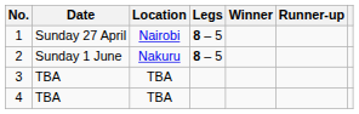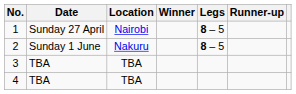 <table class="wikitable">
 <tr>
 <th>No.</th>
 <th>Date</th>
 <th>Location</th>
+<th>Winner</th>
 <th>Legs</th>
-<th>Winner</th>
 <th>Runner-up</th>
 <th></th>
 </tr>
 <tr>
 <td align=center>1</td>
 <td align=left>Sunday 27 April</td>
 <td align="center" rowspan="1"> <a href='#'>Nairobi</a></td>
+<td align="right"></td>
 <td align="center"><strong>8</strong> – 5</td>
-<td align="right"></td>
 <td></td>
 <td align="center"></td>
 </tr>
 <tr>
 <td align=center>2</td>
 <td align=left>Sunday 1 June</td>
 <td align="center" rowspan="1"> <a href='#'>Nakuru</a></td>
+<td align="right"></td>
 <td align="center"><strong>8</strong> – 5</td>
-<td align="right"></td>
 <td></td>
 <td align="center"></td>
 </tr>
 <tr>
 <td align=center>3</td>
 <td align=left>TBA</td>
 <td align="center" rowspan="1">TBA</td>
+<td align="right"></td>
 <td align="center"></td>
-<td align="right"></td>
 <td></td>
 <td align="center"></td>
 </tr>
 <tr>
 <td align=center>4</td>
 <td align=left>TBA</td>
 <td align="center" rowspan="1">TBA</td>
+<td align="right"></td>
 <td align="center"></td>
-<td align="right"></td>
 <td></td>
 <td align="center"></td>
 </tr>
 </table>
